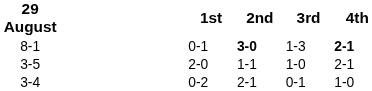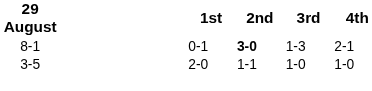 <table width=60% cellspacing=1>
 <tr>
 <th width=20%></th>
 <th width=12%>29 August</th>
 <th width=20%></th>
 <th width=8%>1st</th>
 <th width=8%>2nd</th>
 <th width=8%>3rd</th>
 <th width=8%>4th</th>
 </tr>
 <tr style=font-size:90%>
 <td align=right><strong></strong></td>
 <td align=center>8-1</td>
 <td></td>
 <td>0-1</td>
 <td><strong>3-0</strong></td>
 <td>1-3</td>
-<td><strong>2-1</strong></td>
+<td>2-1</td>
 </tr>
 <tr style=font-size:90%>
 <td align=right></td>
 <td align=center>3-5</td>
 <td><strong></strong></td>
 <td>2-0</td>
 <td>1-1</td>
 <td>1-0</td>
-<td>2-1</td>
-</tr>
-<tr style=font-size:90%>
-<td align=right></td>
-<td align=center>3-4</td>
-<td><strong></strong></td>
-<td>0-2</td>
-<td>2-1</td>
-<td>0-1</td>
 <td>1-0</td>
 </tr>
 </table>
